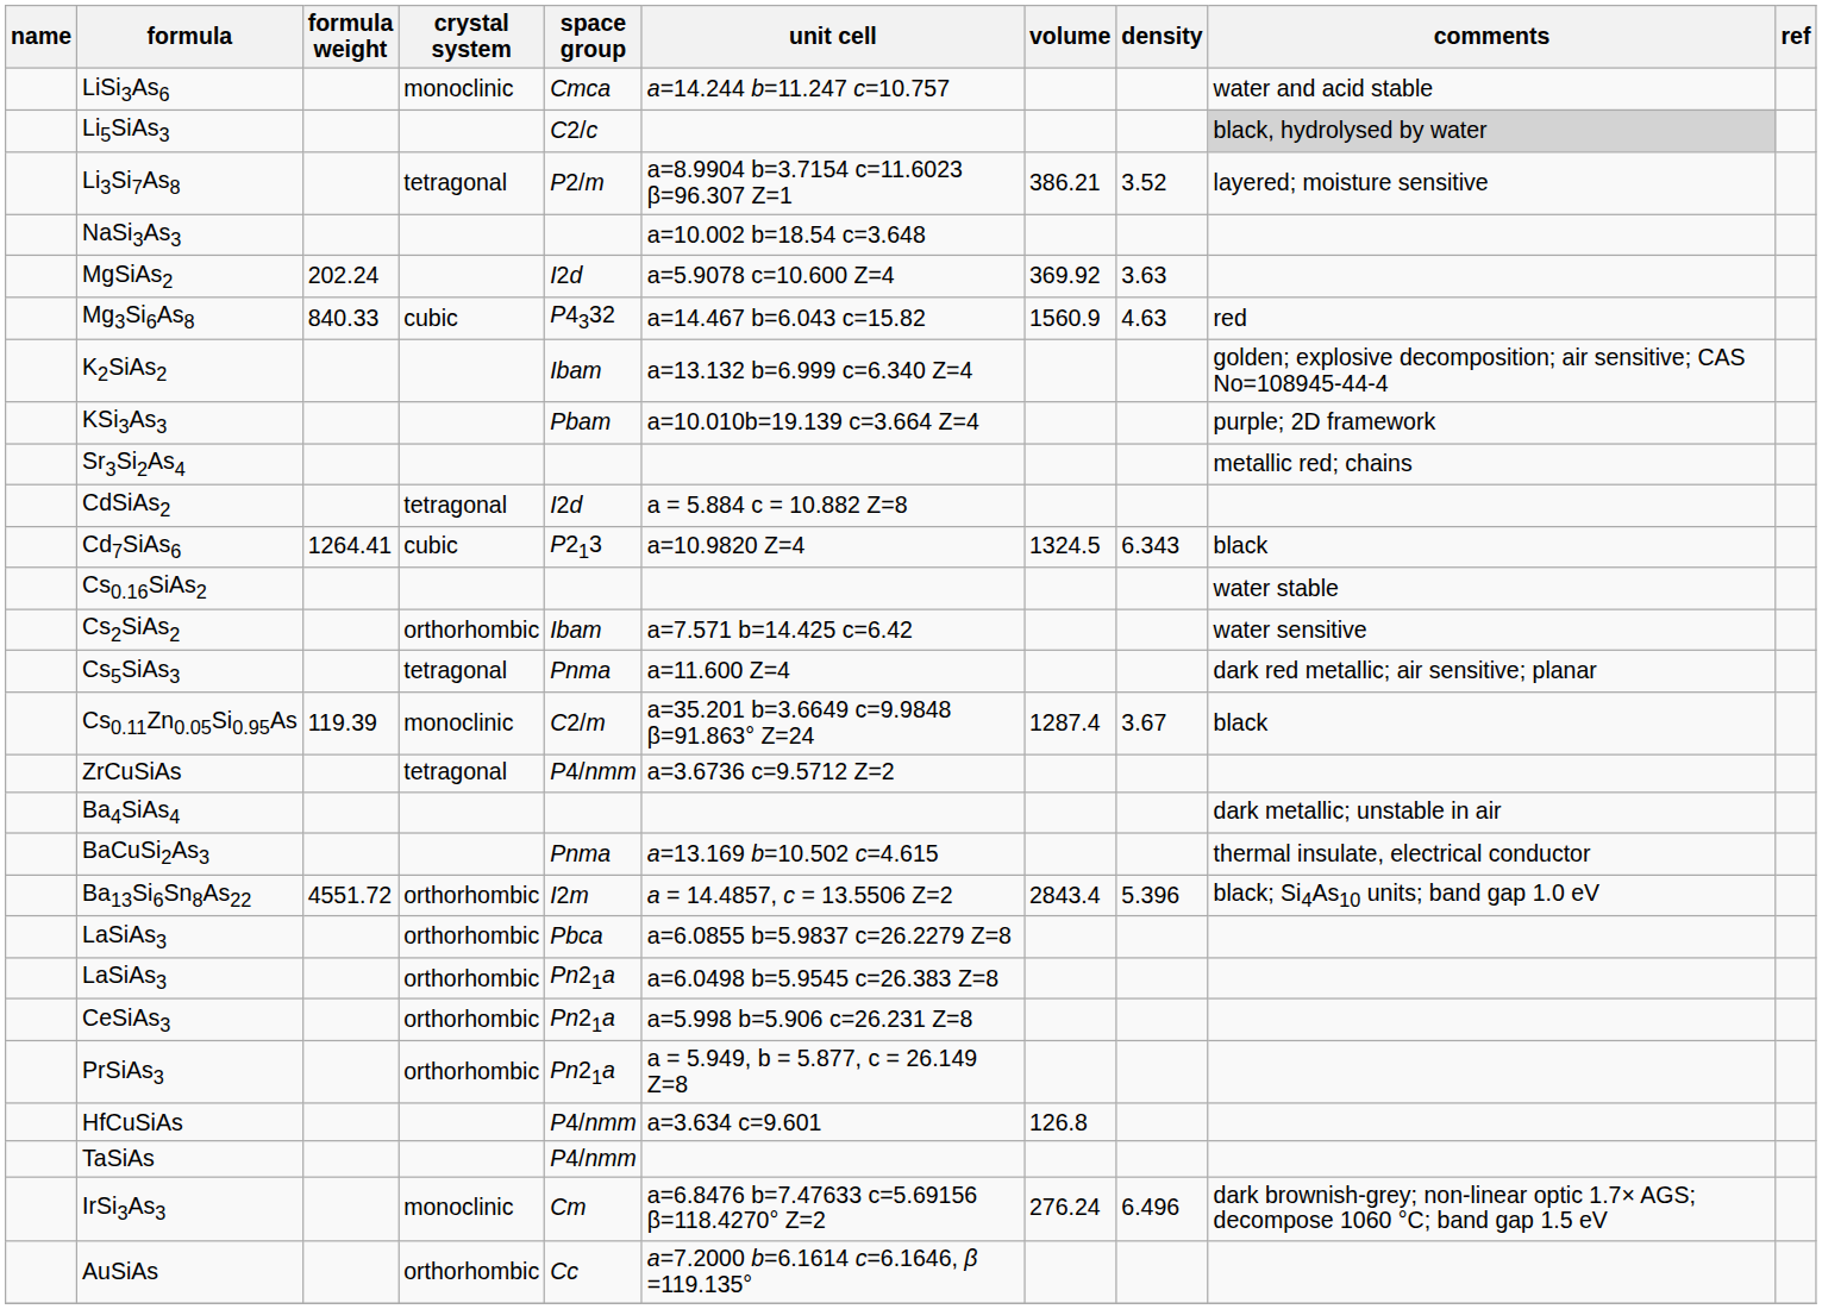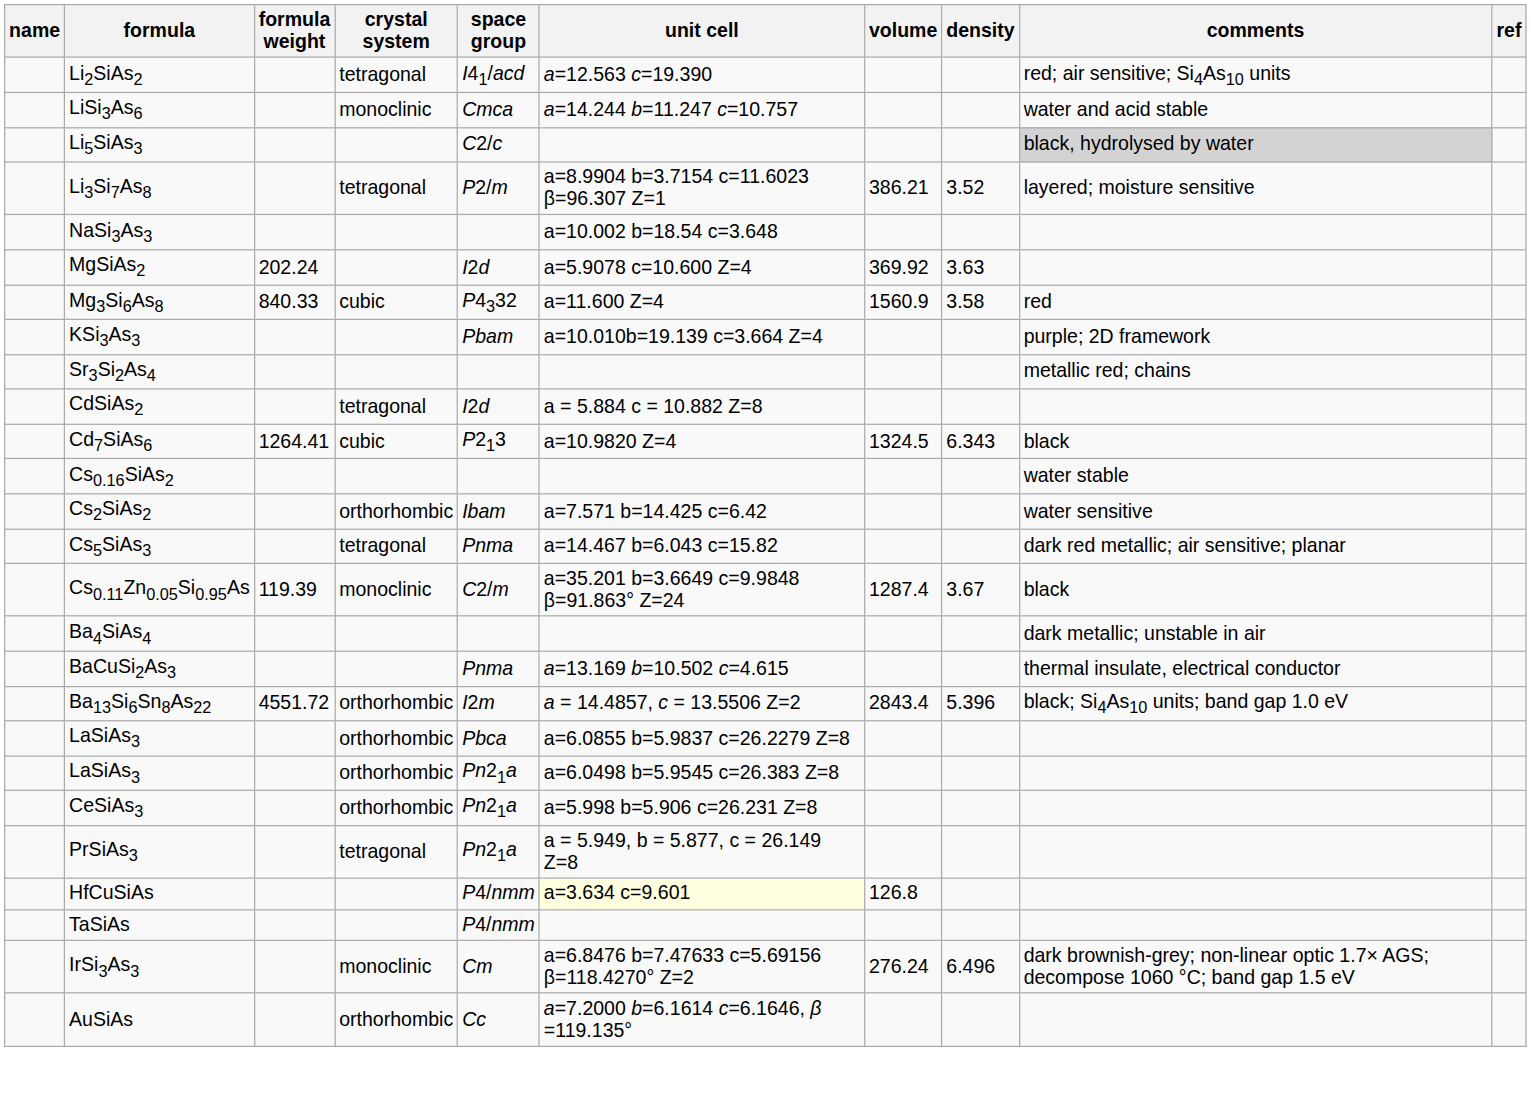 <table class="wikitable sortable">
 <tr>
 <th>name</th>
 <th>formula</th>
 <th>formula<br>weight</th>
 <th>crystal<br>system</th>
 <th>space<br>group</th>
 <th>unit cell</th>
 <th>volume</th>
 <th>density</th>
 <th>comments</th>
 <th>ref</th>
+</tr>
+<tr>
+<td></td>
+<td>Li<sub>2</sub>SiAs<sub>2</sub></td>
+<td></td>
+<td>tetragonal</td>
+<td><em>I</em>4<sub>1</sub>/<em>acd</em></td>
+<td><em>a</em>=12.563 <em>c</em>=19.390</td>
+<td></td>
+<td></td>
+<td>red; air sensitive; Si<sub>4</sub>As<sub>10</sub> units</td>
+<td></td>
 </tr>
 <tr>
 <td></td>
 <td>LiSi<sub>3</sub>As<sub>6</sub></td>
 <td></td>
 <td>monoclinic</td>
 <td><em>Cmca</em></td>
 <td><em>a</em>=14.244 <em>b</em>=11.247 <em>c</em>=10.757</td>
 <td></td>
 <td></td>
 <td>water and acid stable</td>
 <td></td>
 </tr>
 <tr>
 <td></td>
 <td>Li<sub>5</sub>SiAs<sub>3</sub></td>
 <td></td>
 <td></td>
 <td><em>C</em>2/<em>c</em></td>
 <td></td>
 <td></td>
 <td></td>
 <td style="background: lightgrey;">black, hydrolysed by water</td>
 <td></td>
 </tr>
 <tr>
 <td></td>
 <td>Li<sub>3</sub>Si<sub>7</sub>As<sub>8</sub></td>
 <td></td>
 <td>tetragonal</td>
 <td><em>P</em>2/<em>m</em></td>
 <td>a=8.9904 b=3.7154 c=11.6023 β=96.307 Z=1</td>
 <td>386.21</td>
 <td>3.52</td>
 <td>layered; moisture sensitive</td>
 <td></td>
 </tr>
 <tr>
 <td></td>
 <td>NaSi<sub>3</sub>As<sub>3</sub></td>
 <td></td>
 <td></td>
 <td></td>
 <td>a=10.002 b=18.54 c=3.648</td>
 <td></td>
 <td></td>
 <td></td>
 <td></td>
 </tr>
 <tr>
 <td></td>
 <td>MgSiAs<sub>2</sub></td>
 <td>202.24</td>
 <td></td>
 <td><em>I</em>2<em>d</em></td>
 <td>a=5.9078 c=10.600 Z=4</td>
 <td>369.92</td>
 <td>3.63</td>
 <td></td>
 <td></td>
 </tr>
 <tr>
 <td></td>
 <td>Mg<sub>3</sub>Si<sub>6</sub>As<sub>8</sub></td>
 <td>840.33</td>
 <td>cubic</td>
 <td><em>P</em>4<sub>3</sub>32</td>
-<td>a=14.467 b=6.043 c=15.82</td>
+<td>a=11.600 Z=4</td>
 <td>1560.9</td>
-<td>4.63</td>
+<td>3.58</td>
 <td>red</td>
-<td></td>
-</tr>
-<tr>
-<td></td>
-<td>K<sub>2</sub>SiAs<sub>2</sub></td>
-<td></td>
-<td></td>
-<td><em>Ibam</em></td>
-<td>a=13.132 b=6.999 c=6.340 Z=4</td>
-<td></td>
-<td></td>
-<td>golden; explosive decomposition; air sensitive; CAS No=108945-44-4</td>
 <td></td>
 </tr>
 <tr>
 <td></td>
 <td>KSi<sub>3</sub>As<sub>3</sub></td>
 <td></td>
 <td></td>
 <td><em>Pbam</em></td>
 <td>a=10.010b=19.139 c=3.664 Z=4</td>
 <td></td>
 <td></td>
 <td>purple; 2D framework</td>
 <td></td>
 </tr>
 <tr>
 <td></td>
 <td>Sr<sub>3</sub>Si<sub>2</sub>As<sub>4</sub></td>
 <td></td>
 <td></td>
 <td></td>
 <td></td>
 <td></td>
 <td></td>
 <td>metallic red; chains</td>
 <td></td>
 </tr>
 <tr>
 <td></td>
 <td>CdSiAs<sub>2</sub></td>
 <td></td>
 <td>tetragonal</td>
 <td><em>I</em>2<em>d</em></td>
 <td>a  = 5.884 c  = 10.882 Z=8</td>
 <td></td>
 <td></td>
 <td></td>
 <td></td>
 </tr>
 <tr>
 <td></td>
 <td>Cd<sub>7</sub>SiAs<sub>6</sub></td>
 <td>1264.41</td>
 <td>cubic</td>
 <td><em>P</em>2<sub>1</sub>3</td>
 <td>a=10.9820 Z=4</td>
 <td>1324.5</td>
 <td>6.343</td>
 <td>black</td>
 <td></td>
 </tr>
 <tr>
 <td></td>
 <td>Cs<sub>0.16</sub>SiAs<sub>2</sub></td>
 <td></td>
 <td></td>
 <td></td>
 <td></td>
 <td></td>
 <td></td>
 <td>water stable</td>
 <td></td>
 </tr>
 <tr>
 <td></td>
 <td>Cs<sub>2</sub>SiAs<sub>2</sub></td>
 <td></td>
 <td>orthorhombic</td>
 <td><em>Ibam</em></td>
 <td>a=7.571 b=14.425 c=6.42</td>
 <td></td>
 <td></td>
 <td>water sensitive</td>
 <td></td>
 </tr>
 <tr>
 <td></td>
 <td>Cs<sub>5</sub>SiAs<sub>3</sub></td>
 <td></td>
 <td>tetragonal</td>
 <td><em>Pnma</em></td>
-<td>a=11.600 Z=4</td>
+<td>a=14.467 b=6.043 c=15.82</td>
 <td></td>
 <td></td>
 <td>dark red metallic; air sensitive; planar</td>
 <td></td>
 </tr>
 <tr>
 <td></td>
 <td>Cs<sub>0.11</sub>Zn<sub>0.05</sub>Si<sub>0.95</sub>As</td>
 <td>119.39</td>
 <td>monoclinic</td>
 <td><em>C</em>2/<em>m</em></td>
 <td>a=35.201 b=3.6649 c=9.9848 β=91.863° Z=24</td>
 <td>1287.4</td>
 <td>3.67</td>
 <td>black</td>
-<td></td>
-</tr>
-<tr>
-<td></td>
-<td>ZrCuSiAs</td>
-<td></td>
-<td>tetragonal</td>
-<td><em>P</em>4/<em>nmm</em></td>
-<td>a=3.6736 c=9.5712 Z=2</td>
-<td></td>
-<td></td>
-<td></td>
 <td></td>
 </tr>
 <tr>
 <td></td>
 <td>Ba<sub>4</sub>SiAs<sub>4</sub></td>
 <td></td>
 <td></td>
 <td></td>
 <td></td>
 <td></td>
 <td></td>
 <td>dark metallic; unstable in air</td>
 <td></td>
 </tr>
 <tr>
 <td></td>
 <td>BaCuSi<sub>2</sub>As<sub>3</sub></td>
 <td></td>
 <td></td>
 <td><em>Pnma</em></td>
 <td><em>a</em>=13.169 <em>b</em>=10.502 <em>c</em>=4.615</td>
 <td></td>
 <td></td>
 <td>thermal insulate, electrical conductor</td>
 <td></td>
 </tr>
 <tr>
 <td></td>
 <td>Ba<sub>13</sub>Si<sub>6</sub>Sn<sub>8</sub>As<sub>22</sub></td>
 <td>4551.72</td>
 <td>orthorhombic</td>
 <td><em>I</em>2<em>m</em></td>
 <td><em>a</em> = 14.4857, <em>c</em> = 13.5506 Z=2</td>
 <td>2843.4</td>
 <td>5.396</td>
 <td>black; Si<sub>4</sub>As<sub>10</sub> units; band gap 1.0 eV</td>
 <td></td>
 </tr>
 <tr>
 <td></td>
 <td>LaSiAs<sub>3</sub></td>
 <td></td>
 <td>orthorhombic</td>
 <td><em>Pbca</em></td>
 <td>a=6.0855 b=5.9837 c=26.2279 Z=8</td>
 <td></td>
 <td></td>
 <td></td>
 <td></td>
 </tr>
 <tr>
 <td></td>
 <td>LaSiAs<sub>3</sub></td>
 <td></td>
 <td>orthorhombic</td>
 <td><em>Pn</em>2<sub>1</sub><em>a</em></td>
 <td>a=6.0498 b=5.9545 c=26.383 Z=8</td>
 <td></td>
 <td></td>
 <td></td>
 <td></td>
 </tr>
 <tr>
 <td></td>
 <td>CeSiAs<sub>3</sub></td>
 <td></td>
 <td>orthorhombic</td>
 <td><em>Pn</em>2<sub>1</sub><em>a</em></td>
 <td>a=5.998 b=5.906 c=26.231 Z=8</td>
 <td></td>
 <td></td>
 <td></td>
 <td></td>
 </tr>
 <tr>
 <td></td>
 <td>PrSiAs<sub>3</sub></td>
 <td></td>
-<td>orthorhombic</td>
+<td>tetragonal</td>
 <td><em>Pn</em>2<sub>1</sub><em>a</em></td>
 <td>a = 5.949, b = 5.877, c = 26.149 Z=8</td>
 <td></td>
 <td></td>
 <td></td>
 <td></td>
 </tr>
 <tr>
 <td></td>
 <td>HfCuSiAs</td>
 <td></td>
 <td></td>
 <td><em>P</em>4/<em>nmm</em></td>
-<td>a=3.634 c=9.601</td>
+<td style="background: lightyellow;">a=3.634 c=9.601</td>
 <td>126.8</td>
 <td></td>
 <td></td>
 <td></td>
 </tr>
 <tr>
 <td></td>
 <td>TaSiAs</td>
 <td></td>
 <td></td>
 <td><em>P</em>4/<em>nmm</em></td>
 <td></td>
 <td></td>
 <td></td>
 <td></td>
 <td></td>
 </tr>
 <tr>
 <td></td>
 <td>IrSi<sub>3</sub>As<sub>3</sub></td>
 <td></td>
 <td>monoclinic</td>
 <td><em>Cm</em></td>
 <td>a=6.8476 b=7.47633 c=5.69156 β=118.4270° Z=2</td>
 <td>276.24</td>
 <td>6.496</td>
 <td>dark brownish-grey; non-linear optic 1.7× AGS; decompose 1060 °C; band gap 1.5 eV</td>
 <td></td>
 </tr>
 <tr>
 <td></td>
 <td>AuSiAs</td>
 <td></td>
 <td>orthorhombic</td>
 <td><em>Cc</em></td>
 <td><em>a</em>=7.2000 <em>b</em>=6.1614 <em>c</em>=6.1646, <em>β</em> =119.135°</td>
 <td></td>
 <td></td>
 <td></td>
 <td></td>
 </tr>
 <tr>
 </tr>
 </table>
